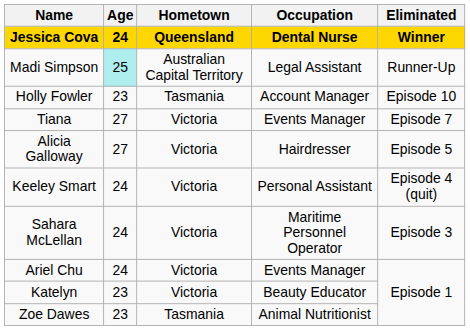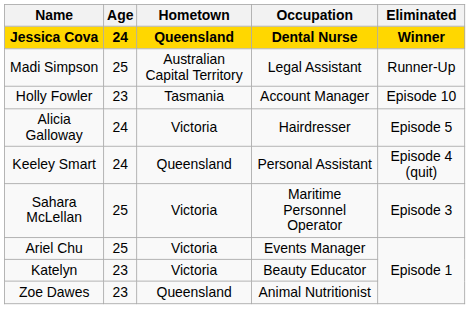 <table class="wikitable plainrowheaders" style="text-align:center; width:60%; font-size:100%;">
 <tr>
 <th width=200>Name</th>
 <th width=25>Age</th>
 <th width=200>Hometown</th>
 <th width=250>Occupation</th>
 <th width=120>Eliminated</th>
 </tr>
 <tr bgcolor="gold">
 <td><strong>Jessica Cova</strong></td>
 <td><strong>24</strong></td>
 <td><strong>Queensland</strong></td>
 <td><strong>Dental Nurse</strong></td>
 <td><strong>Winner</strong></td>
 </tr>
 <tr>
 <td>Madi Simpson</td>
-<td style="background: paleturquoise;">25</td>
+<td>25</td>
 <td>Australian Capital Territory</td>
 <td>Legal Assistant</td>
 <td>Runner-Up</td>
 </tr>
 <tr>
 <td>Holly Fowler</td>
 <td>23</td>
 <td>Tasmania</td>
 <td>Account Manager</td>
 <td>Episode 10</td>
 </tr>
 <tr>
-<td>Tiana</td>
-<td>27</td>
-<td>Victoria</td>
-<td>Events Manager</td>
-<td>Episode 7</td>
-</tr>
-<tr>
 <td>Alicia Galloway</td>
-<td>27</td>
+<td>24</td>
 <td>Victoria</td>
 <td>Hairdresser</td>
 <td>Episode 5</td>
 </tr>
 <tr>
 <td>Keeley Smart</td>
 <td>24</td>
-<td>Victoria</td>
+<td>Queensland</td>
 <td>Personal Assistant</td>
 <td>Episode 4 (quit)</td>
 </tr>
 <tr>
 <td>Sahara McLellan</td>
-<td>24</td>
+<td>25</td>
 <td>Victoria</td>
 <td>Maritime Personnel Operator</td>
 <td>Episode 3</td>
 </tr>
 <tr>
 <td>Ariel Chu</td>
-<td>24</td>
+<td>25</td>
 <td>Victoria</td>
 <td>Events Manager</td>
 <td rowspan="3">Episode 1</td>
 </tr>
 <tr>
 <td>Katelyn</td>
 <td>23</td>
 <td>Victoria</td>
 <td>Beauty Educator</td>
 </tr>
 <tr>
 <td>Zoe Dawes</td>
 <td>23</td>
-<td>Tasmania</td>
+<td>Queensland</td>
 <td>Animal Nutritionist</td>
 </tr>
 </table>
